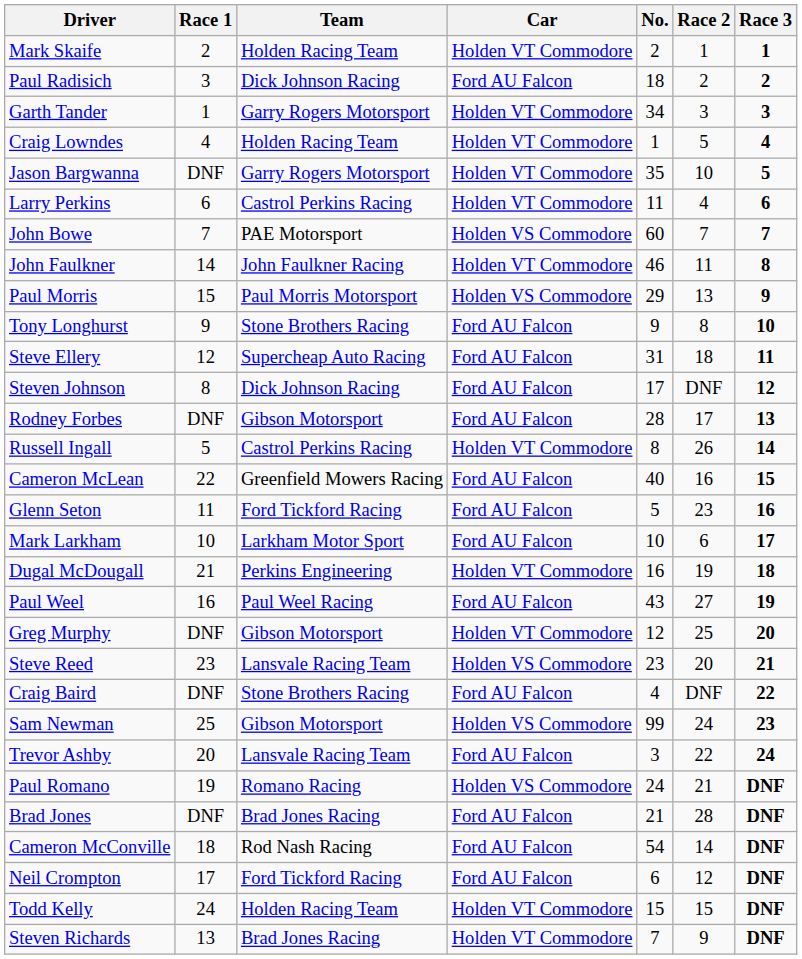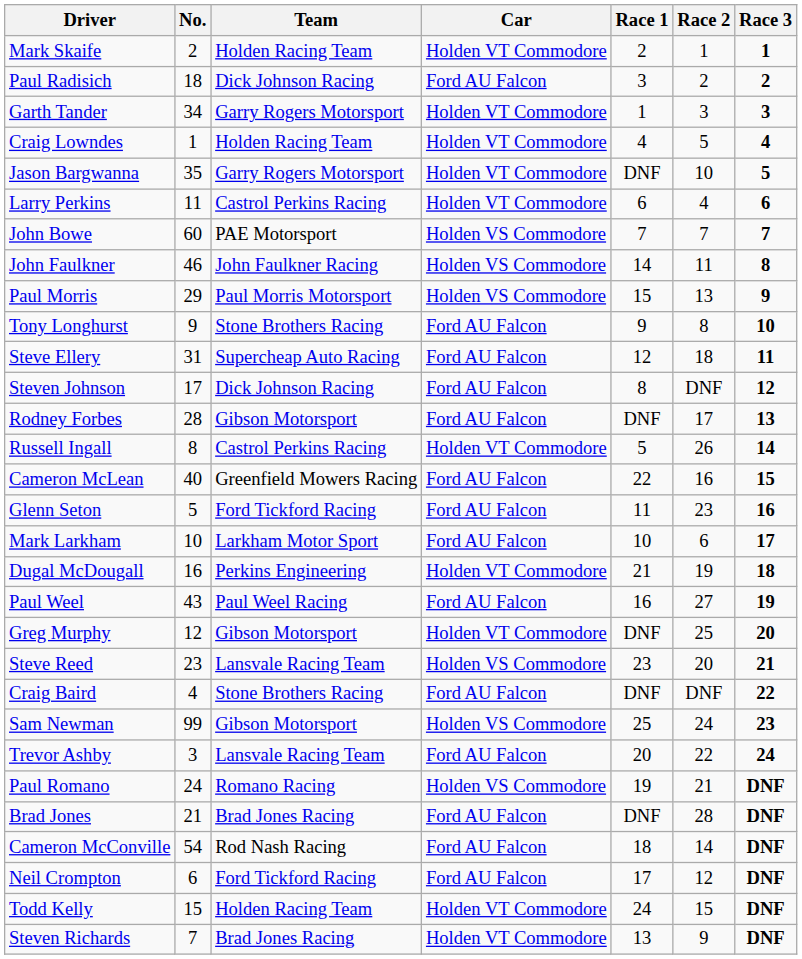 <table class="wikitable" style="font-size: 90%">
 <tr>
 <th>Driver</th>
-<th>Race 1</th>
+<th>No.</th>
 <th>Team</th>
 <th>Car</th>
-<th>No.</th>
+<th>Race 1</th>
 <th>Race 2</th>
 <th>Race 3</th>
 </tr>
 <tr>
 <td> <a href='#'>Mark Skaife</a></td>
 <td align="center">2</td>
 <td><a href='#'>Holden Racing Team</a></td>
 <td><a href='#'>Holden VT Commodore</a></td>
 <td align="center">2</td>
 <td align="center">1</td>
 <td align="center"><strong>1</strong></td>
 </tr>
 <tr>
 <td> <a href='#'>Paul Radisich</a></td>
-<td align="center">3</td>
+<td align="center">18</td>
 <td><a href='#'>Dick Johnson Racing</a></td>
 <td><a href='#'>Ford AU Falcon</a></td>
-<td align="center">18</td>
+<td align="center">3</td>
 <td align="center">2</td>
 <td align="center"><strong>2</strong></td>
 </tr>
 <tr>
 <td> <a href='#'>Garth Tander</a></td>
-<td align="center">1</td>
+<td align="center">34</td>
 <td><a href='#'>Garry Rogers Motorsport</a></td>
 <td><a href='#'>Holden VT Commodore</a></td>
-<td align="center">34</td>
+<td align="center">1</td>
 <td align="center">3</td>
 <td align="center"><strong>3</strong></td>
 </tr>
 <tr>
 <td> <a href='#'>Craig Lowndes</a></td>
-<td align="center">4</td>
+<td align="center">1</td>
 <td><a href='#'>Holden Racing Team</a></td>
 <td><a href='#'>Holden VT Commodore</a></td>
-<td align="center">1</td>
+<td align="center">4</td>
 <td align="center">5</td>
 <td align="center"><strong>4</strong></td>
 </tr>
 <tr>
 <td> <a href='#'>Jason Bargwanna</a></td>
-<td align="center">DNF</td>
+<td align="center">35</td>
 <td><a href='#'>Garry Rogers Motorsport</a></td>
 <td><a href='#'>Holden VT Commodore</a></td>
-<td align="center">35</td>
+<td align="center">DNF</td>
 <td align="center">10</td>
 <td align="center"><strong>5</strong></td>
 </tr>
 <tr>
 <td> <a href='#'>Larry Perkins</a></td>
-<td align="center">6</td>
+<td align="center">11</td>
 <td><a href='#'>Castrol Perkins Racing</a></td>
 <td><a href='#'>Holden VT Commodore</a></td>
-<td align="center">11</td>
+<td align="center">6</td>
 <td align="center">4</td>
 <td align="center"><strong>6</strong></td>
 </tr>
 <tr>
 <td> <a href='#'>John Bowe</a></td>
-<td align="center">7</td>
+<td align="center">60</td>
 <td>PAE Motorsport</td>
 <td><a href='#'>Holden VS Commodore</a></td>
-<td align="center">60</td>
+<td align="center">7</td>
 <td align="center">7</td>
 <td align="center"><strong>7</strong></td>
 </tr>
 <tr>
 <td> <a href='#'>John Faulkner</a></td>
+<td align="center">46</td>
+<td><a href='#'>John Faulkner Racing</a></td>
+<td><a href='#'>Holden VS Commodore</a></td>
 <td align="center">14</td>
-<td><a href='#'>John Faulkner Racing</a></td>
-<td><a href='#'>Holden VT Commodore</a></td>
-<td align="center">46</td>
 <td align="center">11</td>
 <td align="center"><strong>8</strong></td>
 </tr>
 <tr>
 <td> <a href='#'>Paul Morris</a></td>
-<td align="center">15</td>
+<td align="center">29</td>
 <td><a href='#'>Paul Morris Motorsport</a></td>
 <td><a href='#'>Holden VS Commodore</a></td>
-<td align="center">29</td>
+<td align="center">15</td>
 <td align="center">13</td>
 <td align="center"><strong>9</strong></td>
 </tr>
 <tr>
 <td> <a href='#'>Tony Longhurst</a></td>
 <td align="center">9</td>
 <td><a href='#'>Stone Brothers Racing</a></td>
 <td><a href='#'>Ford AU Falcon</a></td>
 <td align="center">9</td>
 <td align="center">8</td>
 <td align="center"><strong>10</strong></td>
 </tr>
 <tr>
 <td> <a href='#'>Steve Ellery</a></td>
-<td align="center">12</td>
+<td align="center">31</td>
 <td><a href='#'>Supercheap Auto Racing</a></td>
 <td><a href='#'>Ford AU Falcon</a></td>
-<td align="center">31</td>
+<td align="center">12</td>
 <td align="center">18</td>
 <td align="center"><strong>11</strong></td>
 </tr>
 <tr>
 <td> <a href='#'>Steven Johnson</a></td>
-<td align="center">8</td>
+<td align="center">17</td>
 <td><a href='#'>Dick Johnson Racing</a></td>
 <td><a href='#'>Ford AU Falcon</a></td>
-<td align="center">17</td>
+<td align="center">8</td>
 <td align="center">DNF</td>
 <td align="center"><strong>12</strong></td>
 </tr>
 <tr>
 <td> <a href='#'>Rodney Forbes</a></td>
-<td align="center">DNF</td>
+<td align="center">28</td>
 <td><a href='#'>Gibson Motorsport</a></td>
 <td><a href='#'>Ford AU Falcon</a></td>
-<td align="center">28</td>
+<td align="center">DNF</td>
 <td align="center">17</td>
 <td align="center"><strong>13</strong></td>
 </tr>
 <tr>
 <td> <a href='#'>Russell Ingall</a></td>
-<td align="center">5</td>
+<td align="center">8</td>
 <td><a href='#'>Castrol Perkins Racing</a></td>
 <td><a href='#'>Holden VT Commodore</a></td>
-<td align="center">8</td>
+<td align="center">5</td>
 <td align="center">26</td>
 <td align="center"><strong>14</strong></td>
 </tr>
 <tr>
 <td> <a href='#'>Cameron McLean</a></td>
-<td align="center">22</td>
+<td align="center">40</td>
 <td>Greenfield Mowers Racing</td>
 <td><a href='#'>Ford AU Falcon</a></td>
-<td align="center">40</td>
+<td align="center">22</td>
 <td align="center">16</td>
 <td align="center"><strong>15</strong></td>
 </tr>
 <tr>
 <td> <a href='#'>Glenn Seton</a></td>
-<td align="center">11</td>
+<td align="center">5</td>
 <td><a href='#'>Ford Tickford Racing</a></td>
 <td><a href='#'>Ford AU Falcon</a></td>
-<td align="center">5</td>
+<td align="center">11</td>
 <td align="center">23</td>
 <td align="center"><strong>16</strong></td>
 </tr>
 <tr>
 <td> <a href='#'>Mark Larkham</a></td>
 <td align="center">10</td>
 <td><a href='#'>Larkham Motor Sport</a></td>
 <td><a href='#'>Ford AU Falcon</a></td>
 <td align="center">10</td>
 <td align="center">6</td>
 <td align="center"><strong>17</strong></td>
 </tr>
 <tr>
 <td> <a href='#'>Dugal McDougall</a></td>
-<td align="center">21</td>
+<td align="center">16</td>
 <td><a href='#'>Perkins Engineering</a></td>
 <td><a href='#'>Holden VT Commodore</a></td>
-<td align="center">16</td>
+<td align="center">21</td>
 <td align="center">19</td>
 <td align="center"><strong>18</strong></td>
 </tr>
 <tr>
 <td> <a href='#'>Paul Weel</a></td>
-<td align="center">16</td>
+<td align="center">43</td>
 <td><a href='#'>Paul Weel Racing</a></td>
 <td><a href='#'>Ford AU Falcon</a></td>
-<td align="center">43</td>
+<td align="center">16</td>
 <td align="center">27</td>
 <td align="center"><strong>19</strong></td>
 </tr>
 <tr>
 <td> <a href='#'>Greg Murphy</a></td>
-<td align="center">DNF</td>
+<td align="center">12</td>
 <td><a href='#'>Gibson Motorsport</a></td>
 <td><a href='#'>Holden VT Commodore</a></td>
-<td align="center">12</td>
+<td align="center">DNF</td>
 <td align="center">25</td>
 <td align="center"><strong>20</strong></td>
 </tr>
 <tr>
 <td> <a href='#'>Steve Reed</a></td>
 <td align="center">23</td>
 <td><a href='#'>Lansvale Racing Team</a></td>
 <td><a href='#'>Holden VS Commodore</a></td>
 <td align="center">23</td>
 <td align="center">20</td>
 <td align="center"><strong>21</strong></td>
 </tr>
 <tr>
 <td> <a href='#'>Craig Baird</a></td>
-<td align="center">DNF</td>
+<td align="center">4</td>
 <td><a href='#'>Stone Brothers Racing</a></td>
 <td><a href='#'>Ford AU Falcon</a></td>
-<td align="center">4</td>
+<td align="center">DNF</td>
 <td align="center">DNF</td>
 <td align="center"><strong>22</strong></td>
 </tr>
 <tr>
 <td> <a href='#'>Sam Newman</a></td>
-<td align="center">25</td>
+<td align="center">99</td>
 <td><a href='#'>Gibson Motorsport</a></td>
 <td><a href='#'>Holden VS Commodore</a></td>
-<td align="center">99</td>
+<td align="center">25</td>
 <td align="center">24</td>
 <td align="center"><strong>23</strong></td>
 </tr>
 <tr>
 <td> <a href='#'>Trevor Ashby</a></td>
-<td align="center">20</td>
+<td align="center">3</td>
 <td><a href='#'>Lansvale Racing Team</a></td>
 <td><a href='#'>Ford AU Falcon</a></td>
-<td align="center">3</td>
+<td align="center">20</td>
 <td align="center">22</td>
 <td align="center"><strong>24</strong></td>
 </tr>
 <tr>
 <td> <a href='#'>Paul Romano</a></td>
-<td align="center">19</td>
+<td align="center">24</td>
 <td><a href='#'>Romano Racing</a></td>
 <td><a href='#'>Holden VS Commodore</a></td>
-<td align="center">24</td>
+<td align="center">19</td>
 <td align="center">21</td>
 <td align="center"><strong>DNF</strong></td>
 </tr>
 <tr>
 <td> <a href='#'>Brad Jones</a></td>
-<td align="center">DNF</td>
+<td align="center">21</td>
 <td><a href='#'>Brad Jones Racing</a></td>
 <td><a href='#'>Ford AU Falcon</a></td>
-<td align="center">21</td>
+<td align="center">DNF</td>
 <td align="center">28</td>
 <td align="center"><strong>DNF</strong></td>
 </tr>
 <tr>
 <td> <a href='#'>Cameron McConville</a></td>
-<td align="center">18</td>
+<td align="center">54</td>
 <td>Rod Nash Racing</td>
 <td><a href='#'>Ford AU Falcon</a></td>
-<td align="center">54</td>
+<td align="center">18</td>
 <td align="center">14</td>
 <td align="center"><strong>DNF</strong></td>
 </tr>
 <tr>
 <td> <a href='#'>Neil Crompton</a></td>
-<td align="center">17</td>
+<td align="center">6</td>
 <td><a href='#'>Ford Tickford Racing</a></td>
 <td><a href='#'>Ford AU Falcon</a></td>
-<td align="center">6</td>
+<td align="center">17</td>
 <td align="center">12</td>
 <td align="center"><strong>DNF</strong></td>
 </tr>
 <tr>
 <td> <a href='#'>Todd Kelly</a></td>
-<td align="center">24</td>
+<td align="center">15</td>
 <td><a href='#'>Holden Racing Team</a></td>
 <td><a href='#'>Holden VT Commodore</a></td>
-<td align="center">15</td>
+<td align="center">24</td>
 <td align="center">15</td>
 <td align="center"><strong>DNF</strong></td>
 </tr>
 <tr>
 <td> <a href='#'>Steven Richards</a></td>
-<td align="center">13</td>
+<td align="center">7</td>
 <td><a href='#'>Brad Jones Racing</a></td>
 <td><a href='#'>Holden VT Commodore</a></td>
-<td align="center">7</td>
+<td align="center">13</td>
 <td align="center">9</td>
 <td align="center"><strong>DNF</strong></td>
 </tr>
 </table>
